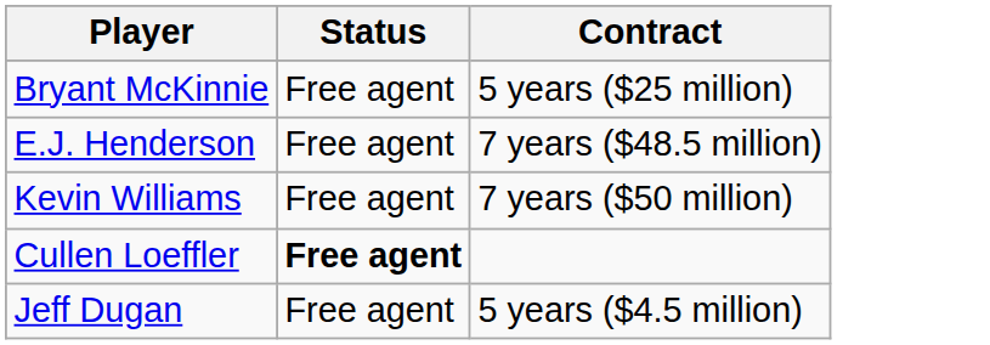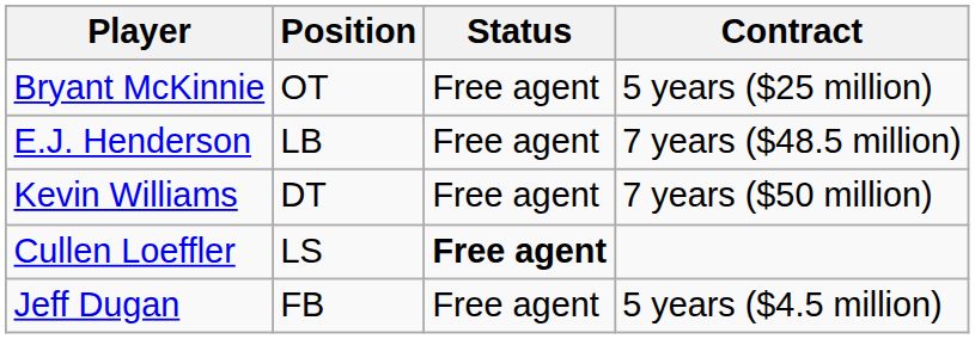 <table class="wikitable">
 <tr>
 <th>Player</th>
+<th>Position</th>
 <th>Status</th>
 <th>Contract</th>
 </tr>
 <tr>
 <td><a href='#'>Bryant McKinnie</a></td>
+<td>OT</td>
 <td>Free agent</td>
 <td>5 years ($25 million)</td>
 </tr>
 <tr>
 <td><a href='#'>E.J. Henderson</a></td>
+<td>LB</td>
 <td>Free agent</td>
 <td>7 years ($48.5 million)</td>
 </tr>
 <tr>
 <td><a href='#'>Kevin Williams</a></td>
+<td>DT</td>
 <td>Free agent</td>
 <td>7 years ($50 million)</td>
 </tr>
 <tr>
 <td><a href='#'>Cullen Loeffler</a></td>
+<td>LS</td>
 <td><strong>Free agent</strong></td>
 <td></td>
 </tr>
 <tr>
 <td><a href='#'>Jeff Dugan</a></td>
+<td>FB</td>
 <td>Free agent</td>
 <td>5 years ($4.5 million)</td>
 </tr>
 </table>
